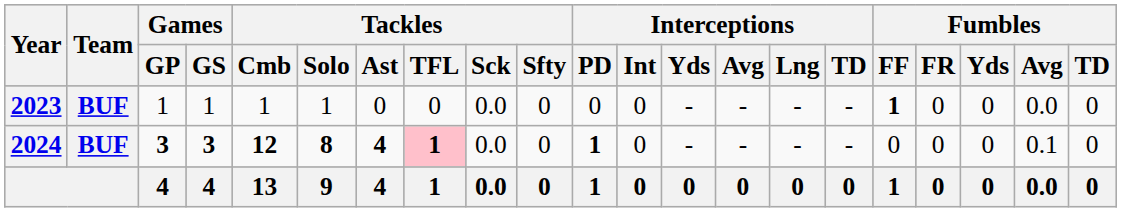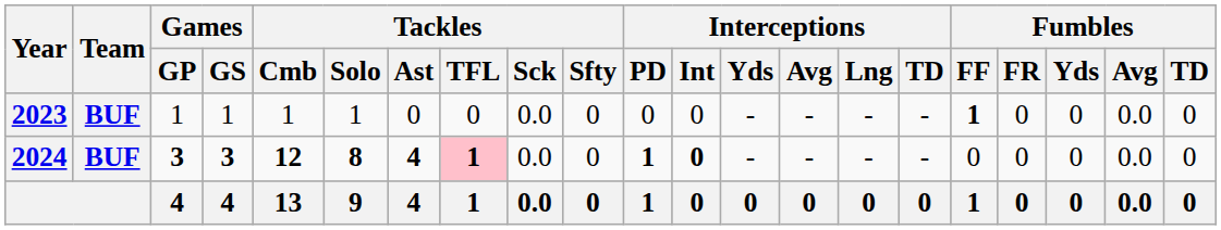 <table class="wikitable" style="text-align: center;">
 <tr>
 <th rowspan="2">Year</th>
 <th rowspan="2">Team</th>
 <th colspan="2">Games</th>
 <th colspan="6">Tackles</th>
 <th colspan="6">Interceptions</th>
 <th colspan="5">Fumbles</th>
 </tr>
 <tr>
 <th>GP</th>
 <th>GS</th>
 <th>Cmb</th>
 <th>Solo</th>
 <th>Ast</th>
 <th>TFL</th>
 <th>Sck</th>
 <th>Sfty</th>
 <th>PD</th>
 <th>Int</th>
 <th>Yds</th>
 <th>Avg</th>
 <th>Lng</th>
 <th>TD</th>
 <th>FF</th>
 <th>FR</th>
 <th>Yds</th>
 <th>Avg</th>
 <th>TD</th>
 </tr>
 <tr>
 <th><a href='#'>2023</a></th>
 <th><a href='#'>BUF</a></th>
 <td>1</td>
 <td>1</td>
 <td>1</td>
 <td>1</td>
 <td>0</td>
 <td>0</td>
 <td>0.0</td>
 <td>0</td>
 <td>0</td>
 <td>0</td>
 <td>-</td>
 <td>-</td>
 <td>-</td>
 <td>-</td>
 <td><strong>1</strong></td>
 <td>0</td>
 <td>0</td>
 <td>0.0</td>
 <td>0</td>
 </tr>
 <tr>
 <th><a href='#'>2024</a></th>
 <th><a href='#'>BUF</a></th>
 <td><strong>3</strong></td>
 <td><strong>3</strong></td>
 <td><strong>12</strong></td>
 <td><strong>8</strong></td>
 <td><strong>4</strong></td>
 <td style="background: pink;"><strong>1</strong></td>
 <td>0.0</td>
 <td>0</td>
 <td><strong>1</strong></td>
-<td>0</td>
+<td><strong>0</strong></td>
 <td>-</td>
 <td>-</td>
 <td>-</td>
 <td>-</td>
 <td>0</td>
 <td>0</td>
 <td>0</td>
-<td>0.1</td>
+<td>0.0</td>
 <td>0</td>
 </tr>
 <tr>
 <th colspan="2"></th>
 <th>4</th>
 <th>4</th>
 <th>13</th>
 <th>9</th>
 <th>4</th>
 <th>1</th>
 <th>0.0</th>
 <th>0</th>
 <th>1</th>
 <th>0</th>
 <th>0</th>
 <th>0</th>
 <th>0</th>
 <th>0</th>
 <th>1</th>
 <th>0</th>
 <th>0</th>
 <th>0.0</th>
 <th>0</th>
 </tr>
 </table>
